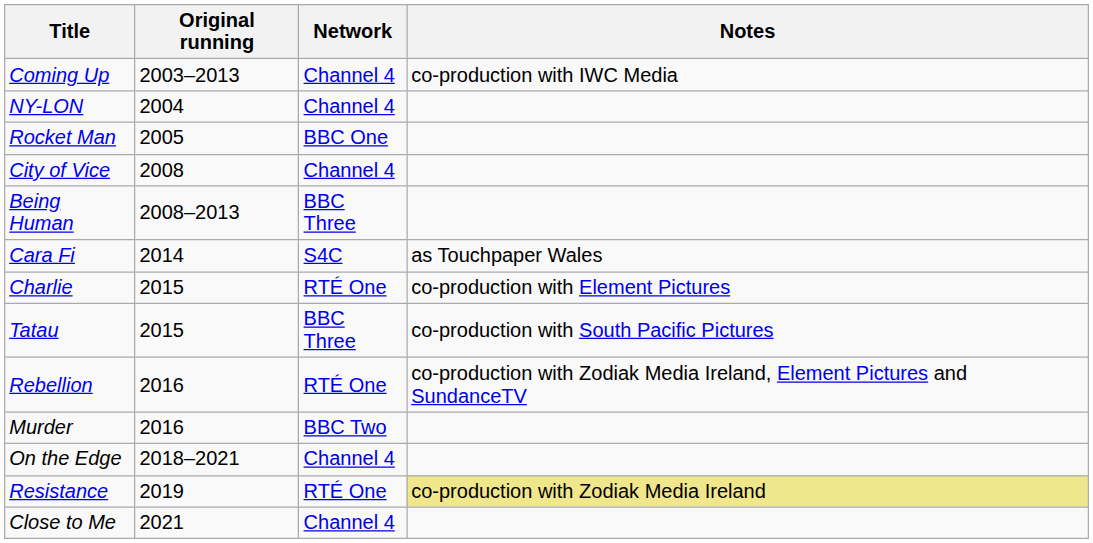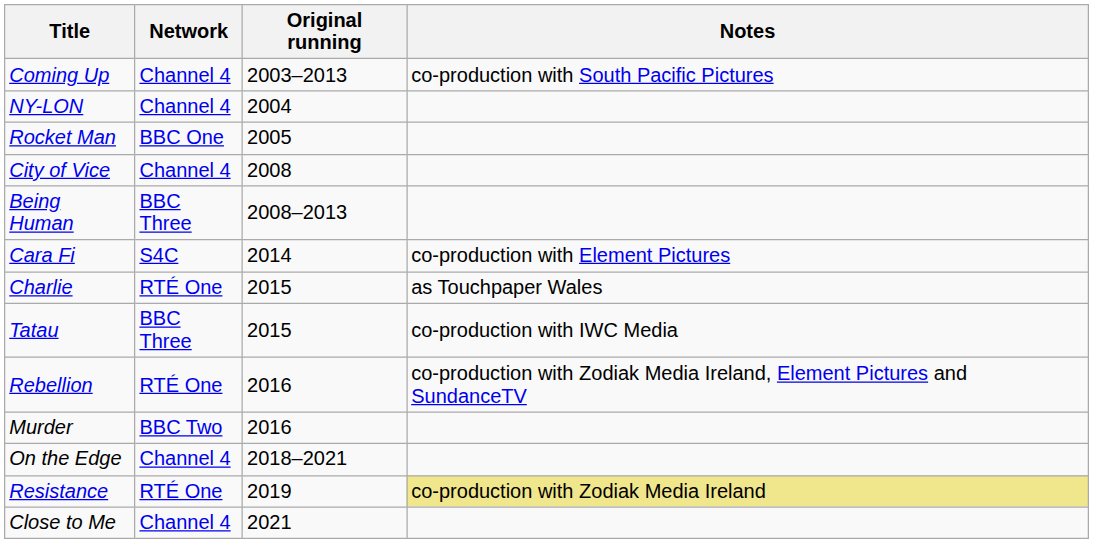 <table class="wikitable sortable">
 <tr>
 <th>Title</th>
+<th>Network</th>
 <th>Original running</th>
-<th>Network</th>
 <th>Notes</th>
 </tr>
 <tr>
 <td><em><a href='#'>Coming Up</a></em></td>
+<td><a href='#'>Channel 4</a></td>
 <td>2003–2013</td>
-<td><a href='#'>Channel 4</a></td>
-<td>co-production with IWC Media</td>
+<td>co-production with <a href='#'>South Pacific Pictures</a></td>
 </tr>
 <tr>
 <td><em><a href='#'>NY-LON</a></em></td>
+<td><a href='#'>Channel 4</a></td>
 <td>2004</td>
-<td><a href='#'>Channel 4</a></td>
 <td></td>
 </tr>
 <tr>
 <td><em><a href='#'>Rocket Man</a></em></td>
+<td><a href='#'>BBC One</a></td>
 <td>2005</td>
-<td><a href='#'>BBC One</a></td>
 <td></td>
 </tr>
 <tr>
 <td><em><a href='#'>City of Vice</a></em></td>
+<td><a href='#'>Channel 4</a></td>
 <td>2008</td>
-<td><a href='#'>Channel 4</a></td>
 <td></td>
 </tr>
 <tr>
 <td><em><a href='#'>Being Human</a></em></td>
+<td><a href='#'>BBC Three</a></td>
 <td>2008–2013</td>
-<td><a href='#'>BBC Three</a></td>
 <td></td>
 </tr>
 <tr>
 <td><em><a href='#'>Cara Fi</a></em></td>
+<td><a href='#'>S4C</a></td>
 <td>2014</td>
-<td><a href='#'>S4C</a></td>
+<td>co-production with <a href='#'>Element Pictures</a></td>
+</tr>
+<tr>
+<td><em><a href='#'>Charlie</a></em></td>
+<td><a href='#'>RTÉ One</a></td>
+<td>2015</td>
 <td>as Touchpaper Wales</td>
 </tr>
 <tr>
-<td><em><a href='#'>Charlie</a></em></td>
+<td><em><a href='#'>Tatau</a></em></td>
+<td><a href='#'>BBC Three</a></td>
 <td>2015</td>
-<td><a href='#'>RTÉ One</a></td>
-<td>co-production with <a href='#'>Element Pictures</a></td>
-</tr>
-<tr>
-<td><em><a href='#'>Tatau</a></em></td>
-<td>2015</td>
-<td><a href='#'>BBC Three</a></td>
-<td>co-production with <a href='#'>South Pacific Pictures</a></td>
+<td>co-production with IWC Media</td>
 </tr>
 <tr>
 <td><em><a href='#'>Rebellion</a></em></td>
+<td><a href='#'>RTÉ One</a></td>
 <td>2016</td>
-<td><a href='#'>RTÉ One</a></td>
 <td>co-production with Zodiak Media Ireland, <a href='#'>Element Pictures</a> and <a href='#'>SundanceTV</a></td>
 </tr>
 <tr>
 <td><em>Murder</em></td>
+<td><a href='#'>BBC Two</a></td>
 <td>2016</td>
-<td><a href='#'>BBC Two</a></td>
 <td></td>
 </tr>
 <tr>
 <td><em>On the Edge</em></td>
+<td><a href='#'>Channel 4</a></td>
 <td>2018–2021</td>
-<td><a href='#'>Channel 4</a></td>
 <td></td>
 </tr>
 <tr>
 <td><em><a href='#'>Resistance</a></em></td>
+<td><a href='#'>RTÉ One</a></td>
 <td>2019</td>
-<td><a href='#'>RTÉ One</a></td>
 <td style="background: khaki;">co-production with Zodiak Media Ireland</td>
 </tr>
 <tr>
 <td><em>Close to Me</em></td>
+<td><a href='#'>Channel 4</a></td>
 <td>2021</td>
-<td><a href='#'>Channel 4</a></td>
 <td></td>
 </tr>
 </table>
